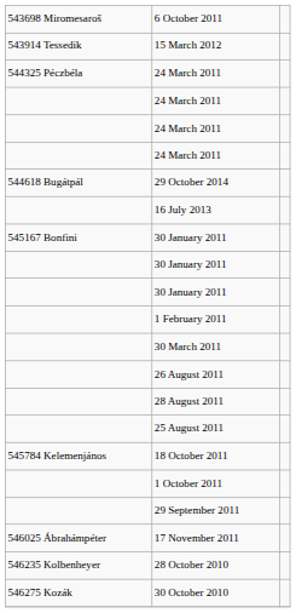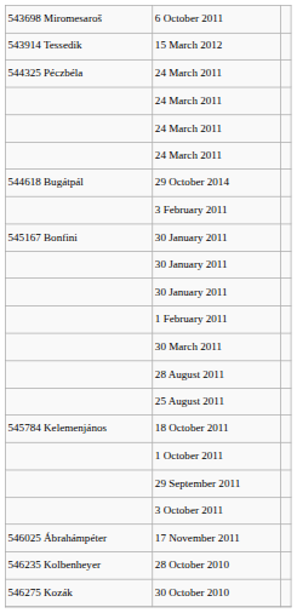 <table class="wikitable" style="font-size: 80%; float: left; width: 26em; margin-right: 1em; height: 700px">
 <tr>
 <td>543698 Miromesaroš</td>
 <td>6 October 2011</td>
 <td> </td>
 </tr>
 <tr>
 <td>543914 Tessedik</td>
 <td>15 March 2012</td>
 <td> </td>
 </tr>
 <tr>
 <td>544325 Péczbéla</td>
 <td>24 March 2011</td>
 <td> </td>
 </tr>
 <tr>
 <td></td>
 <td>24 March 2011</td>
 <td> </td>
 </tr>
 <tr>
 <td></td>
 <td>24 March 2011</td>
 <td> </td>
 </tr>
 <tr>
 <td></td>
 <td>24 March 2011</td>
 <td> </td>
 </tr>
 <tr>
 <td>544618 Bugátpál</td>
 <td>29 October 2014</td>
 <td> </td>
 </tr>
 <tr>
 <td></td>
-<td>16 July 2013</td>
+<td>3 February 2011</td>
 <td> </td>
 </tr>
 <tr>
 <td>545167 Bonfini</td>
 <td>30 January 2011</td>
 <td> </td>
 </tr>
 <tr>
 <td></td>
 <td>30 January 2011</td>
 <td> </td>
 </tr>
 <tr>
 <td></td>
 <td>30 January 2011</td>
 <td> </td>
 </tr>
 <tr>
 <td></td>
 <td>1 February 2011</td>
 <td> </td>
 </tr>
 <tr>
 <td></td>
 <td>30 March 2011</td>
 <td> </td>
 </tr>
 <tr>
 <td></td>
-<td>26 August 2011</td>
-<td></td>
-</tr>
-<tr>
-<td></td>
 <td>28 August 2011</td>
 <td></td>
 </tr>
 <tr>
 <td></td>
 <td>25 August 2011</td>
 <td></td>
 </tr>
 <tr>
 <td>545784 Kelemenjános</td>
 <td>18 October 2011</td>
 <td> </td>
 </tr>
 <tr>
 <td></td>
 <td>1 October 2011</td>
 <td></td>
 </tr>
 <tr>
 <td></td>
 <td>29 September 2011</td>
 <td></td>
 </tr>
 <tr>
+<td></td>
+<td>3 October 2011</td>
+<td></td>
+</tr>
+<tr>
 <td>546025 Ábrahámpéter</td>
 <td>17 November 2011</td>
 <td> </td>
 </tr>
 <tr>
 <td>546235 Kolbenheyer</td>
 <td>28 October 2010</td>
 <td> </td>
 </tr>
 <tr>
 <td>546275 Kozák</td>
 <td>30 October 2010</td>
 <td> </td>
 </tr>
 <tr>
 </tr>
 </table>
